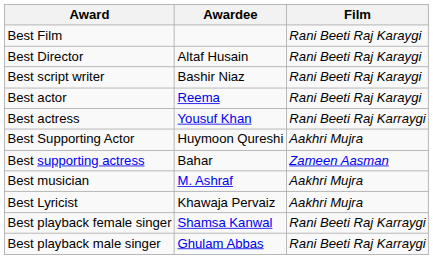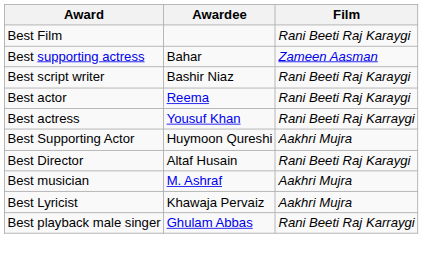 <table class="wikitable">
 <tr>
 <th>Award</th>
 <th>Awardee</th>
 <th>Film</th>
 </tr>
 <tr>
 <td>Best Film</td>
 <td></td>
 <td><em>Rani Beeti Raj Karaygi</em></td>
 </tr>
 <tr>
-<td>Best Director</td>
-<td>Altaf Husain</td>
-<td><em>Rani Beeti Raj Karaygi</em></td>
+<td>Best <a href='#'>supporting actress</a></td>
+<td>Bahar</td>
+<td><em><a href='#'>Zameen Aasman</a></em></td>
 </tr>
 <tr>
 <td>Best script writer</td>
 <td>Bashir Niaz</td>
 <td><em>Rani Beeti Raj Karaygi</em></td>
 </tr>
 <tr>
 <td>Best actor</td>
 <td><a href='#'>Reema</a></td>
 <td><em>Rani Beeti Raj Karaygi</em></td>
 </tr>
 <tr>
 <td>Best actress</td>
 <td><a href='#'>Yousuf Khan</a></td>
 <td><em>Rani Beeti Raj Karraygi</em></td>
 </tr>
 <tr>
 <td>Best Supporting Actor</td>
 <td>Huymoon Qureshi</td>
 <td><em>Aakhri Mujra</em></td>
 </tr>
 <tr>
-<td>Best <a href='#'>supporting actress</a></td>
-<td>Bahar</td>
-<td><em><a href='#'>Zameen Aasman</a></em></td>
+<td>Best Director</td>
+<td>Altaf Husain</td>
+<td><em>Rani Beeti Raj Karaygi</em></td>
 </tr>
 <tr>
 <td>Best musician</td>
 <td><a href='#'>M. Ashraf</a></td>
 <td><em>Aakhri Mujra</em></td>
 </tr>
 <tr>
 <td>Best Lyricist</td>
 <td>Khawaja Pervaiz</td>
 <td><em>Aakhri Mujra</em></td>
 </tr>
 <tr>
-<td>Best playback female singer</td>
-<td><a href='#'>Shamsa Kanwal</a></td>
-<td><em>Rani Beeti Raj Karraygi</em></td>
-</tr>
-<tr>
 <td>Best playback male singer</td>
 <td><a href='#'>Ghulam Abbas</a></td>
 <td><em>Rani Beeti Raj Karraygi</em></td>
 </tr>
 </table>
